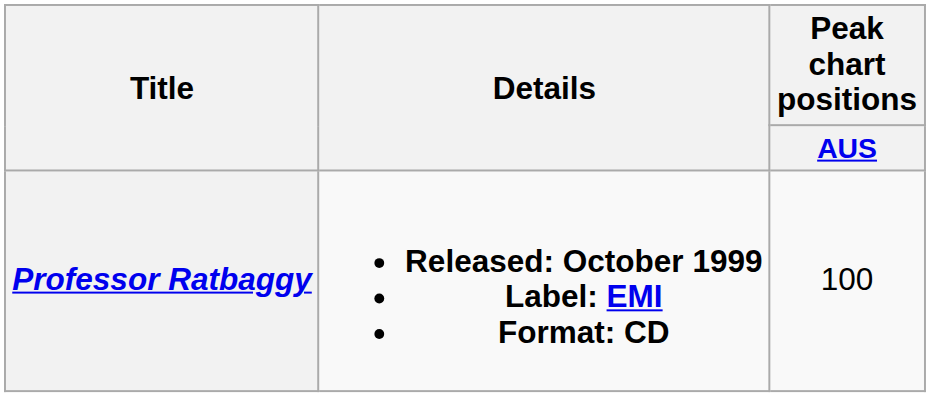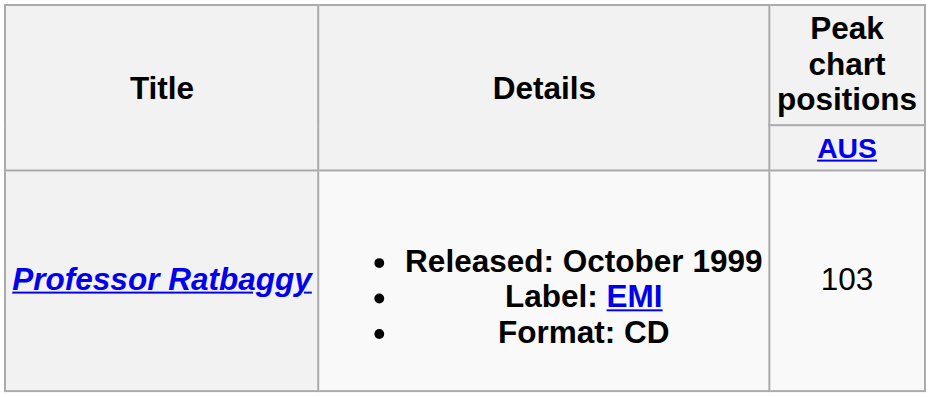 <table class="wikitable plainrowheaders" style="text-align:center;">
 <tr>
 <th scope="col" rowspan="2">Title</th>
 <th scope="col" rowspan="2">Details</th>
 <th scope="col" colspan="1">Peak chart positions</th>
 </tr>
 <tr>
 <th scope="col" style="width:3em;font-size:90%;"><a href='#'>AUS</a><br></th>
 </tr>
 <tr>
 <th scope="row"><em><a href='#'>Professor Ratbaggy</a></em></th>
 <td><strong><br><ul><li>Released: October 1999</li><li>Label: <a href='#'>EMI</a></li><li>Format: CD</li></ul></strong></td>
-<td>100</td>
+<td>103</td>
 </tr>
 </table>
